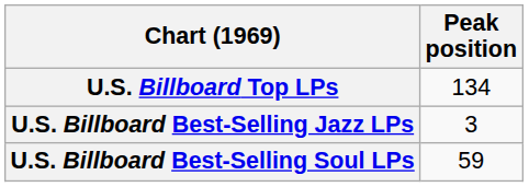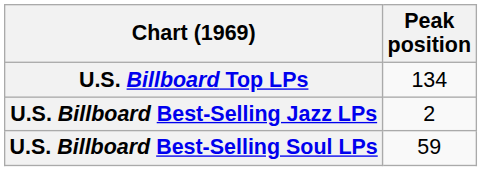 <table class="wikitable sortable plainrowheaders" style="text-align:center">
 <tr>
 <th scope="col">Chart (1969)</th>
 <th scope="col">Peak<br>position</th>
 </tr>
 <tr>
 <th scope="row">U.S. <a href='#'><em>Billboard</em> Top LPs</a> </th>
 <td>134</td>
 </tr>
 <tr>
 <th scope="row">U.S. <em>Billboard</em> <a href='#'>Best-Selling Jazz LPs</a></th>
-<td>3</td>
+<td>2</td>
 </tr>
 <tr>
 <th scope="row">U.S. <em>Billboard</em> <a href='#'>Best-Selling Soul LPs</a></th>
 <td>59</td>
 </tr>
 </table>
